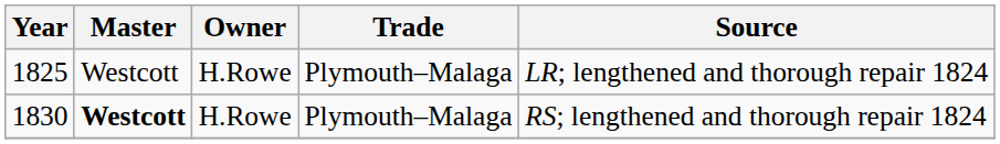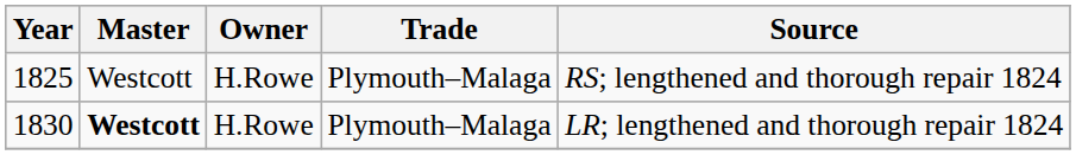 <table class="wikitable">
 <tr>
 <th>Year</th>
 <th>Master</th>
 <th>Owner</th>
 <th>Trade</th>
 <th>Source</th>
 </tr>
 <tr>
 <td>1825</td>
 <td>Westcott</td>
 <td>H.Rowe</td>
 <td>Plymouth–Malaga</td>
-<td><em>LR</em>; lengthened and thorough repair 1824</td>
+<td><em>RS</em>; lengthened and thorough repair 1824</td>
 </tr>
 <tr>
 <td>1830</td>
 <td><strong>Westcott</strong></td>
 <td>H.Rowe</td>
 <td>Plymouth–Malaga</td>
-<td><em>RS</em>; lengthened and thorough repair 1824</td>
+<td><em>LR</em>; lengthened and thorough repair 1824</td>
 </tr>
 <tr>
 </tr>
 </table>
